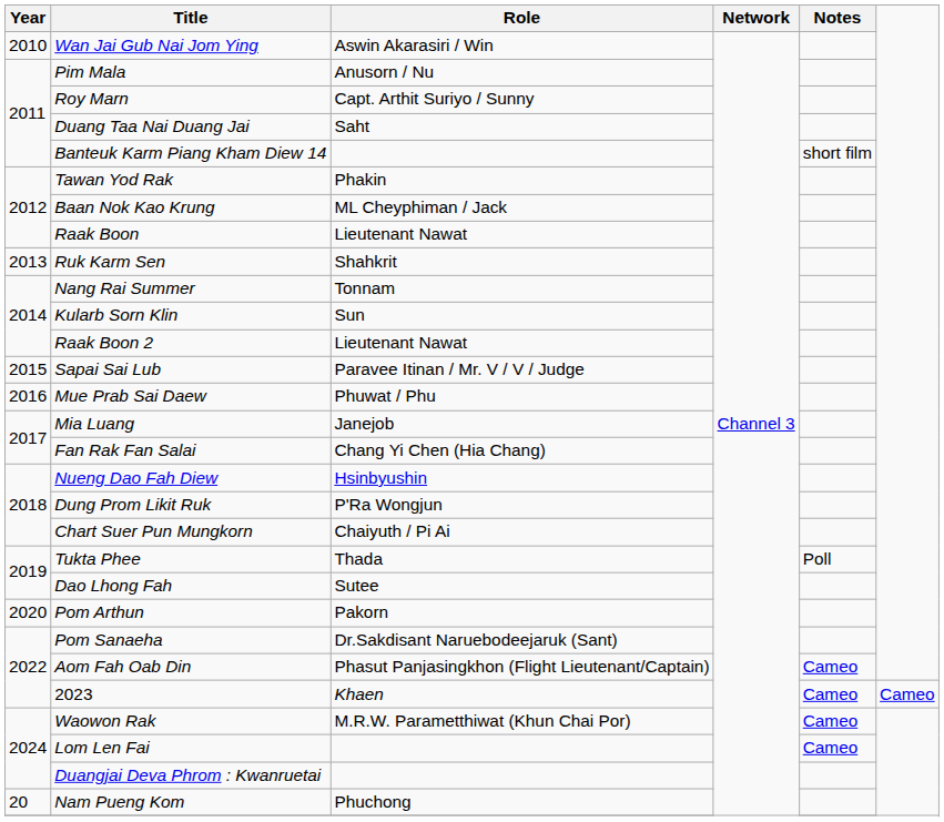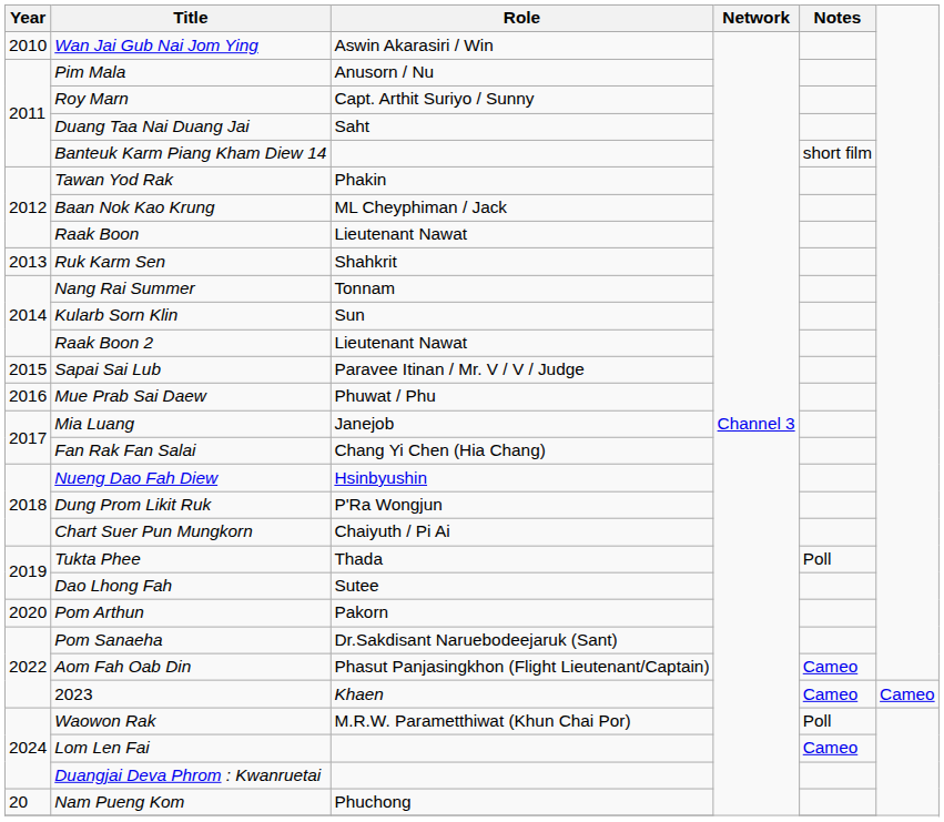 <table class="wikitable sortable">
 <tr>
 <th>Year</th>
 <th>Title</th>
 <th>Role</th>
 <th>Network</th>
 <th class="unsortable">Notes</th>
 </tr>
 <tr>
 <td>2010</td>
 <td><em><a href='#'>Wan Jai Gub Nai Jom Ying</a></em></td>
 <td>Aswin Akarasiri / Win</td>
 <td rowspan="30"><a href='#'>Channel 3</a></td>
 <td></td>
 </tr>
 <tr>
 <td rowspan="4">2011</td>
 <td><em>Pim Mala</em></td>
 <td>Anusorn / Nu</td>
 <td></td>
 </tr>
 <tr>
 <td><em>Roy Marn</em></td>
 <td>Capt. Arthit Suriyo / Sunny</td>
 <td></td>
 </tr>
 <tr>
 <td><em>Duang Taa Nai Duang Jai</em></td>
 <td>Saht</td>
 <td></td>
 </tr>
 <tr>
 <td><em>Banteuk Karm Piang Kham Diew 14</em></td>
 <td></td>
 <td>short film</td>
 </tr>
 <tr>
 <td rowspan="3">2012</td>
 <td><em>Tawan Yod Rak</em></td>
 <td>Phakin</td>
 <td></td>
 </tr>
 <tr>
 <td><em>Baan Nok Kao Krung </em></td>
 <td>ML Cheyphiman / Jack</td>
 <td></td>
 </tr>
 <tr>
 <td><em> Raak Boon</em></td>
 <td>Lieutenant Nawat</td>
 <td></td>
 </tr>
 <tr>
 <td rowspan="1">2013</td>
 <td><em>Ruk Karm Sen</em></td>
 <td>Shahkrit</td>
 <td></td>
 </tr>
 <tr>
 <td rowspan="3">2014</td>
 <td><em>Nang Rai Summer</em></td>
 <td>Tonnam</td>
 <td></td>
 </tr>
 <tr>
 <td><em>Kularb Sorn Klin</em></td>
 <td>Sun</td>
 <td></td>
 </tr>
 <tr>
 <td><em>Raak Boon 2</em></td>
 <td>Lieutenant Nawat</td>
 <td></td>
 </tr>
 <tr>
 <td rowspan="1">2015</td>
 <td><em>Sapai Sai Lub</em></td>
 <td>Paravee Itinan / Mr. V / V / Judge</td>
 <td></td>
 </tr>
 <tr>
 <td rowspan="1">2016</td>
 <td><em>Mue Prab Sai Daew </em></td>
 <td>Phuwat / Phu</td>
 <td></td>
 </tr>
 <tr>
 <td rowspan="2">2017</td>
 <td><em>Mia Luang </em></td>
 <td>Janejob</td>
 <td></td>
 </tr>
 <tr>
 <td><em> Fan Rak Fan Salai</em></td>
 <td>Chang Yi Chen (Hia Chang)</td>
 <td></td>
 </tr>
 <tr>
 <td rowspan="3">2018</td>
 <td><em> <a href='#'>Nueng Dao Fah Diew</a> </em></td>
 <td><a href='#'>Hsinbyushin</a></td>
 <td></td>
 </tr>
 <tr>
 <td><em> Dung Prom Likit Ruk</em></td>
 <td>P'Ra Wongjun</td>
 <td></td>
 </tr>
 <tr>
 <td><em>Chart Suer Pun Mungkorn  </em></td>
 <td>Chaiyuth / Pi Ai</td>
 <td></td>
 </tr>
 <tr>
 <td rowspan="2">2019</td>
 <td><em> Tukta Phee</em></td>
 <td>Thada</td>
 <td>Poll</td>
 </tr>
 <tr>
 <td><em> Dao Lhong Fah</em></td>
 <td>Sutee</td>
 <td></td>
 </tr>
 <tr>
 <td rowspan="1">2020</td>
 <td><em>Pom Arthun</em></td>
 <td>Pakorn</td>
 <td></td>
 </tr>
 <tr>
 <td rowspan="3">2022</td>
 <td><em>Pom Sanaeha</em></td>
 <td>Dr.Sakdisant Naruebodeejaruk (Sant)</td>
 <td></td>
 </tr>
 <tr>
 <td><em>Aom Fah Oab Din </em></td>
 <td>Phasut Panjasingkhon (Flight Lieutenant/Captain)</td>
 <td><a href='#'>Cameo</a></td>
 </tr>
 <tr>
 <td rowspan="1">2023</td>
 <td><em>Khaen</em></td>
 <td><a href='#'>Cameo</a></td>
 <td><a href='#'>Cameo</a></td>
 </tr>
 <tr>
 <td rowspan="3">2024</td>
 <td><em>Waowon Rak</em></td>
 <td>M.R.W. Parametthiwat (Khun Chai Por)</td>
-<td><a href='#'>Cameo</a></td>
+<td>Poll</td>
 </tr>
 <tr>
 <td><em>Lom Len Fai</em></td>
 <td></td>
 <td><a href='#'>Cameo</a></td>
 </tr>
 <tr>
 <td><em><a href='#'>Duangjai Deva Phrom</a> : Kwanruetai</em></td>
 <td></td>
 <td></td>
 </tr>
 <tr>
 <td rowspan="1">20</td>
 <td><em>Nam Pueng Kom</em></td>
 <td>Phuchong</td>
 <td></td>
 </tr>
 <tr>
 </tr>
 </table>
